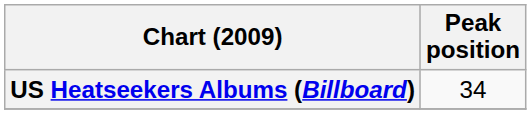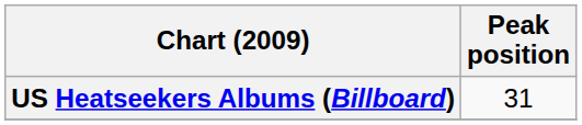 <table class="wikitable plainrowheaders" style="text-align: center;">
 <tr>
 <th scope="col">Chart (2009)</th>
 <th scope="col">Peak<br>position</th>
 </tr>
 <tr>
 <th scope="row">US <a href='#'>Heatseekers Albums</a> (<em><a href='#'>Billboard</a></em>)</th>
-<td>34</td>
+<td>31</td>
 </tr>
 <tr>
 </tr>
 </table>
